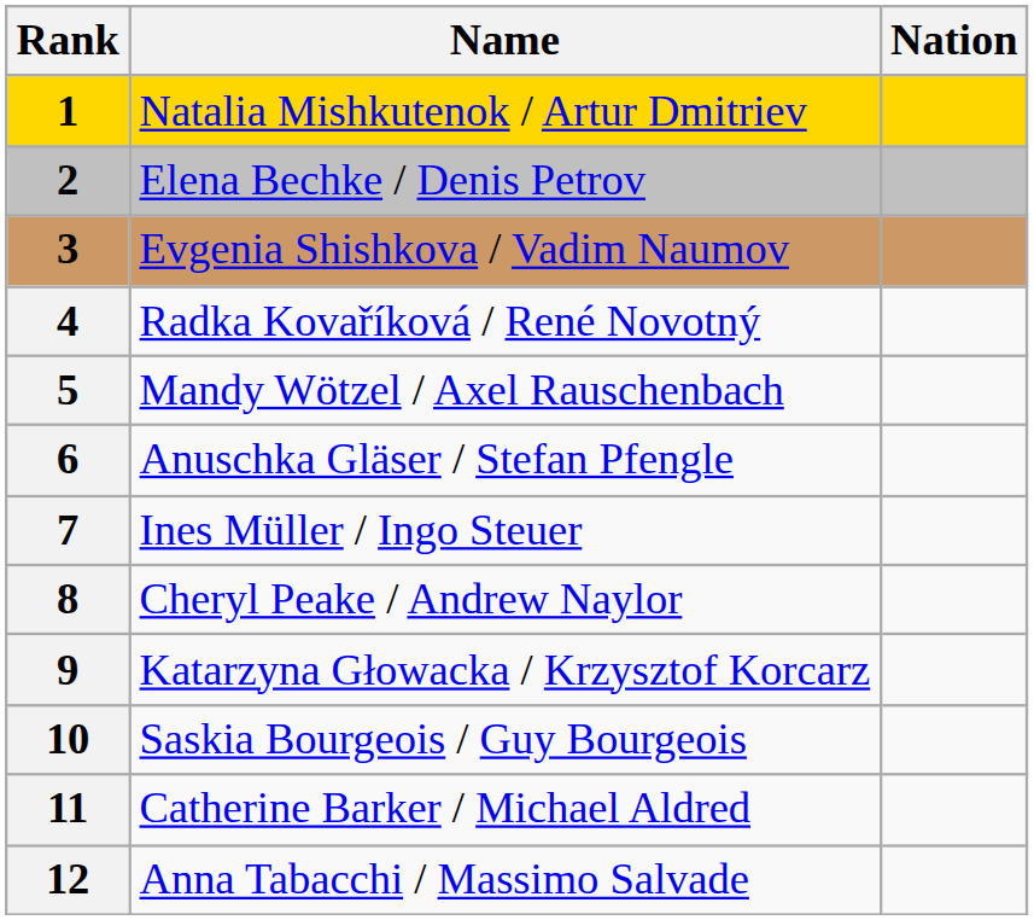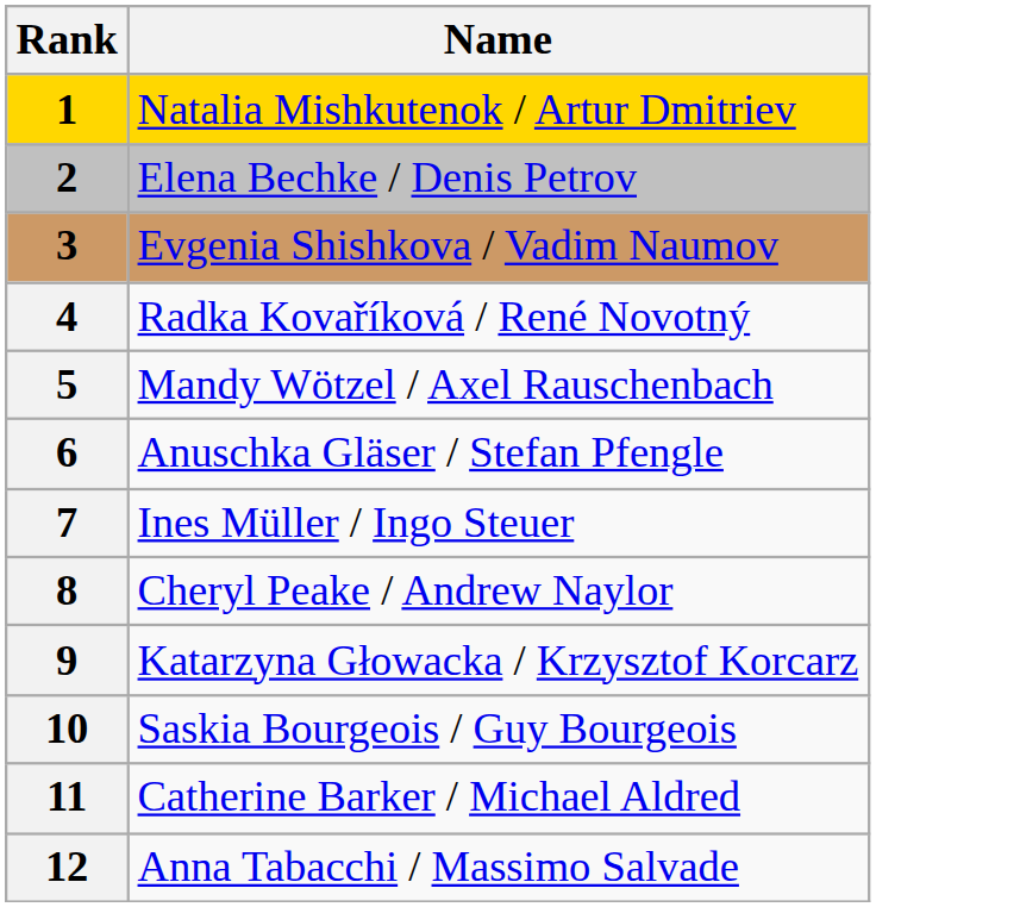 <table class="wikitable">
 <tr>
 <th>Rank</th>
 <th>Name</th>
-<th>Nation</th>
 </tr>
 <tr bgcolor="gold">
 <td align="center"><strong>1</strong></td>
 <td><a href='#'>Natalia Mishkutenok</a> / <a href='#'>Artur Dmitriev</a></td>
-<td></td>
 </tr>
 <tr bgcolor="silver">
 <td align="center"><strong>2</strong></td>
 <td><a href='#'>Elena Bechke</a> / <a href='#'>Denis Petrov</a></td>
-<td></td>
 </tr>
 <tr bgcolor="cc9966">
 <td align="center"><strong>3</strong></td>
 <td><a href='#'>Evgenia Shishkova</a> / <a href='#'>Vadim Naumov</a></td>
-<td></td>
 </tr>
 <tr>
 <th>4</th>
 <td><a href='#'>Radka Kovaříková</a> / <a href='#'>René Novotný</a></td>
-<td></td>
 </tr>
 <tr>
 <th>5</th>
 <td><a href='#'>Mandy Wötzel</a> / <a href='#'>Axel Rauschenbach</a></td>
-<td></td>
 </tr>
 <tr>
 <th>6</th>
 <td><a href='#'>Anuschka Gläser</a> / <a href='#'>Stefan Pfengle</a></td>
-<td></td>
 </tr>
 <tr>
 <th>7</th>
 <td><a href='#'>Ines Müller</a> / <a href='#'>Ingo Steuer</a></td>
-<td></td>
 </tr>
 <tr>
 <th>8</th>
 <td><a href='#'>Cheryl Peake</a> / <a href='#'>Andrew Naylor</a></td>
-<td></td>
 </tr>
 <tr>
 <th>9</th>
 <td><a href='#'>Katarzyna Głowacka</a> / <a href='#'>Krzysztof Korcarz</a></td>
-<td></td>
 </tr>
 <tr>
 <th>10</th>
 <td><a href='#'>Saskia Bourgeois</a> / <a href='#'>Guy Bourgeois</a></td>
-<td></td>
 </tr>
 <tr>
 <th>11</th>
 <td><a href='#'>Catherine Barker</a> / <a href='#'>Michael Aldred</a></td>
-<td></td>
 </tr>
 <tr>
 <th>12</th>
 <td><a href='#'>Anna Tabacchi</a> / <a href='#'>Massimo Salvade</a></td>
-<td></td>
 </tr>
 </table>
